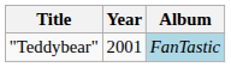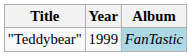 <table class="wikitable plainrowheaders" style="text-align:center;">
 <tr>
 <th scope="col">Title</th>
 <th scope="col">Year</th>
 <th scope="col">Album</th>
 </tr>
 <tr>
 <td align="left">"Teddybear"</td>
-<td>2001</td>
+<td>1999</td>
 <td style="background: lightblue;"><em>FanTastic</em></td>
 </tr>
 </table>
